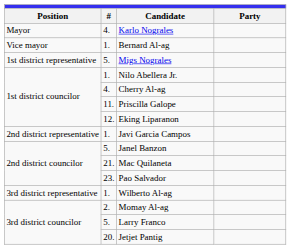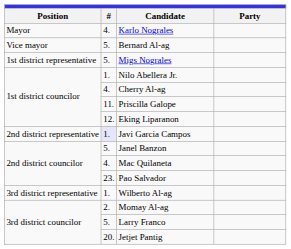 <table class="wikitable" style="font-size:90%">
 <tr>
 <td colspan="5" bgcolor="#352fee"></td>
 </tr>
 <tr>
 <th>Position</th>
 <th>#</th>
 <th width=150px>Candidate</th>
 <th colspan="2" width="110px">Party</th>
 </tr>
 <tr>
 <td>Mayor</td>
 <td>4.</td>
 <td><a href='#'>Karlo Nograles</a></td>
 <td></td>
 </tr>
 <tr>
 <td>Vice mayor</td>
-<td>1.</td>
+<td>5.</td>
 <td>Bernard Al-ag</td>
 <td></td>
 </tr>
 <tr>
 <td>1st district representative</td>
 <td>5.</td>
 <td><a href='#'>Migs Nograles</a></td>
 <td></td>
 </tr>
 <tr>
 <td rowspan="4">1st district councilor</td>
 <td>1.</td>
 <td>Nilo Abellera Jr.</td>
 <td></td>
 </tr>
 <tr>
 <td>4.</td>
 <td>Cherry Al-ag</td>
 <td></td>
 </tr>
 <tr>
 <td>11.</td>
 <td>Priscilla Galope</td>
 <td></td>
 </tr>
 <tr>
 <td>12.</td>
 <td>Eking Liparanon</td>
 <td></td>
 </tr>
 <tr>
 <td>2nd district representative</td>
-<td>1.</td>
+<td style="background: lavender;">1.</td>
 <td>Javi Garcia Campos</td>
 <td></td>
 </tr>
 <tr>
 <td rowspan="3">2nd district councilor</td>
 <td>5.</td>
 <td>Janel Banzon</td>
 <td></td>
 </tr>
 <tr>
-<td>21.</td>
+<td>4.</td>
 <td>Mac Quilaneta</td>
 <td></td>
 </tr>
 <tr>
 <td>23.</td>
 <td>Pao Salvador</td>
 <td></td>
 </tr>
 <tr>
 <td>3rd district representative</td>
 <td>1.</td>
 <td>Wilberto Al-ag</td>
 <td></td>
 </tr>
 <tr>
 <td rowspan="3">3rd district councilor</td>
 <td>2.</td>
 <td>Momay Al-ag</td>
 <td></td>
 </tr>
 <tr>
 <td>5.</td>
 <td>Larry Franco</td>
 <td></td>
 </tr>
 <tr>
 <td>20.</td>
 <td>Jetjet Pantig</td>
 <td></td>
 </tr>
 </table>
